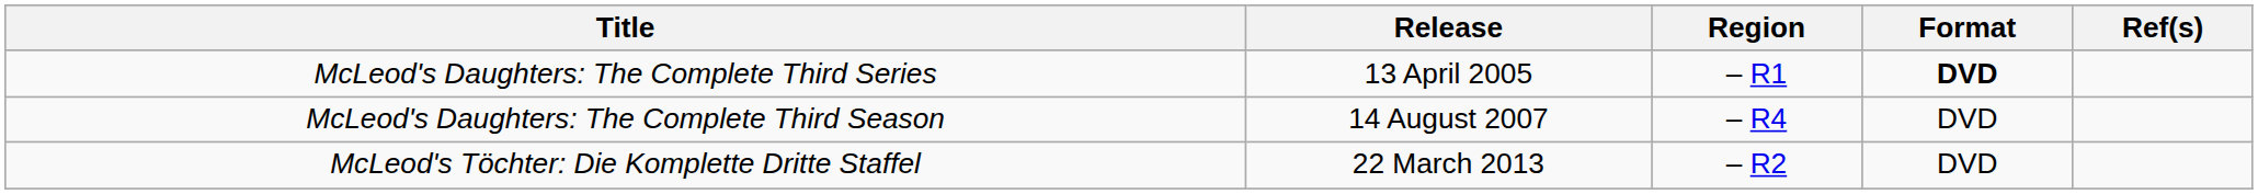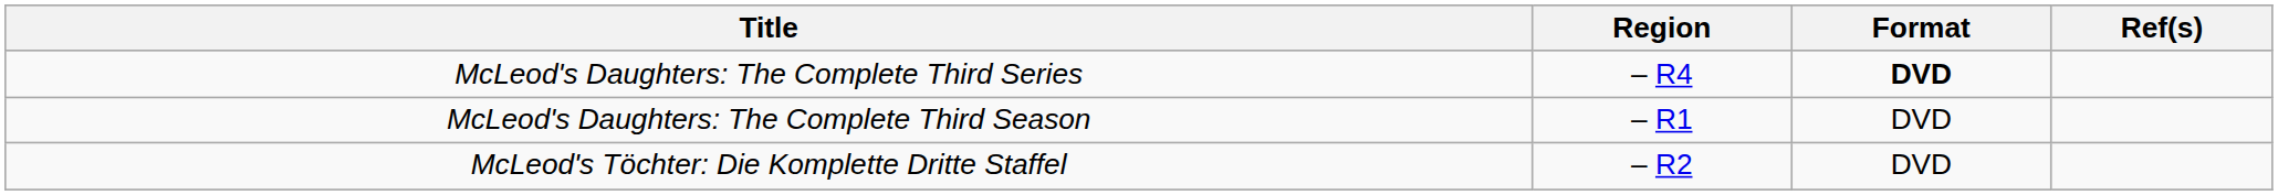 <table class="wikitable" style="width:99%; text-align:center;">
 <tr>
 <th>Title</th>
-<th>Release</th>
 <th>Region</th>
 <th>Format</th>
 <th>Ref(s)</th>
 </tr>
 <tr>
 <td><em>McLeod's Daughters: The Complete Third Series</em></td>
-<td>13 April 2005</td>
-<td> – <a href='#'>R1</a></td>
+<td> – <a href='#'>R4</a></td>
 <td><strong>DVD</strong></td>
 <td></td>
 </tr>
 <tr>
 <td><em>McLeod's Daughters: The Complete Third Season</em></td>
-<td>14 August 2007</td>
-<td> – <a href='#'>R4</a></td>
+<td> – <a href='#'>R1</a></td>
 <td>DVD</td>
 <td></td>
 </tr>
 <tr>
 <td><em>McLeod's Töchter: Die Komplette Dritte Staffel</em></td>
-<td>22 March 2013</td>
 <td> – <a href='#'>R2</a></td>
 <td>DVD</td>
 <td></td>
 </tr>
 </table>
